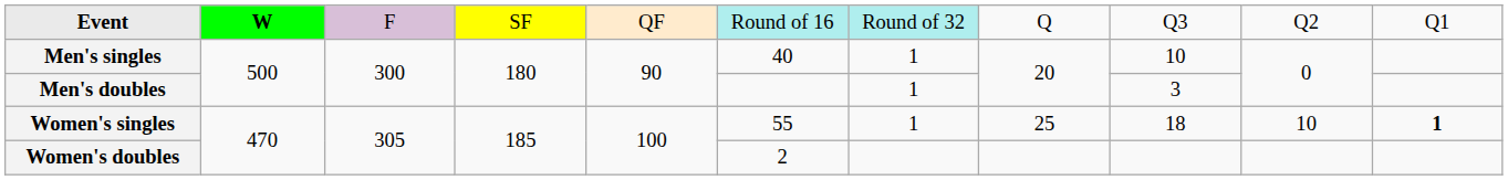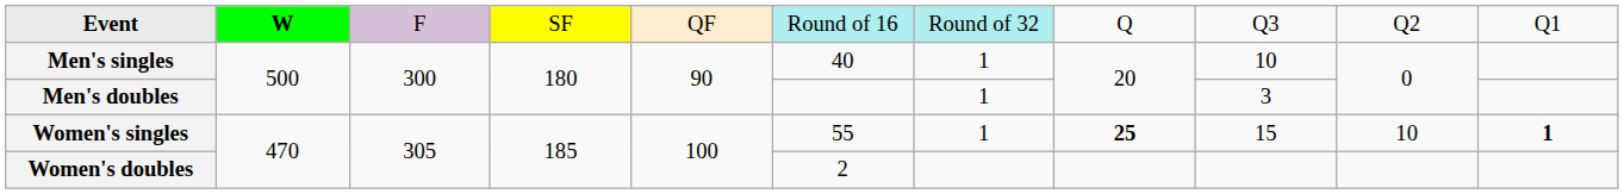 <table class=wikitable style=font-size:90%;text-align:center>
 <tr>
 <td style="width:130px; background:#eaeaea;"><strong>Event</strong></td>
 <td style="width:80px; background:lime;"><strong>W</strong></td>
 <td style="width:85px; background:thistle;">F</td>
 <td style="width:85px; background:#ff0;">SF</td>
 <td style="width:85px; background:#ffebcd;">QF</td>
 <td style="width:85px; background:#afeeee;">Round of 16</td>
 <td style="width:85px; background:#afeeee;">Round of 32</td>
 <td width=85>Q</td>
 <td width=85>Q3</td>
 <td width=85>Q2</td>
 <td width=85>Q1</td>
 </tr>
 <tr>
 <th style="background:#f3f3f3;">Men's singles</th>
 <td rowspan=2>500</td>
 <td rowspan=2>300</td>
 <td rowspan=2>180</td>
 <td rowspan=2>90</td>
 <td>40</td>
 <td>1</td>
 <td rowspan=2>20</td>
 <td>10</td>
 <td rowspan=2>0</td>
 <td></td>
 </tr>
 <tr>
 <th style="background:#f3f3f3;">Men's doubles</th>
 <td></td>
 <td>1</td>
 <td>3</td>
 <td></td>
 </tr>
 <tr>
 <th style="background:#f3f3f3;">Women's singles</th>
 <td rowspan=2>470</td>
 <td rowspan=2>305</td>
 <td rowspan=2>185</td>
 <td rowspan=2>100</td>
 <td>55</td>
 <td>1</td>
-<td>25</td>
-<td>18</td>
+<td><strong>25</strong></td>
+<td>15</td>
 <td>10</td>
 <td><strong>1</strong></td>
 </tr>
 <tr>
 <th style="background:#f3f3f3;">Women's doubles</th>
 <td>2</td>
 <td></td>
 <td></td>
 <td></td>
 <td></td>
 <td></td>
 </tr>
 </table>
